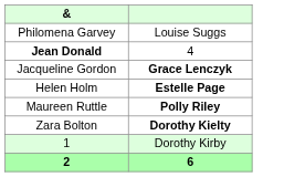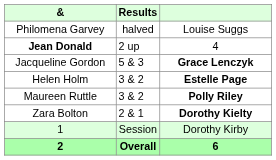 <table border="1" cellpadding="3" style="border-collapse: collapse; text-align:center;">
 <tr style="background:#ddffdd;">
 <th width=160> & </th>
+<th>Results</th>
 <th width=160></th>
 </tr>
 <tr>
 <td>Philomena Garvey</td>
+<td>halved</td>
 <td>Louise Suggs</td>
 </tr>
 <tr>
 <td><strong>Jean Donald</strong></td>
+<td align=left> 2 up</td>
 <td>4</td>
 </tr>
 <tr>
 <td>Jacqueline Gordon</td>
+<td align=left> 5 & 3</td>
 <td><strong>Grace Lenczyk</strong></td>
 </tr>
 <tr>
 <td>Helen Holm</td>
+<td align=left> 3 & 2</td>
 <td><strong>Estelle Page</strong></td>
 </tr>
 <tr>
 <td>Maureen Ruttle</td>
+<td align=left> 3 & 2</td>
 <td><strong>Polly Riley</strong></td>
 </tr>
 <tr>
 <td>Zara Bolton</td>
+<td align=left> 2 & 1</td>
 <td><strong>Dorothy Kielty</strong></td>
 </tr>
 <tr style="background:#ddffdd;">
 <td>1</td>
+<td>Session</td>
 <td>Dorothy Kirby</td>
 </tr>
 <tr style="background:#aaffaa;">
 <th>2</th>
+<th>Overall</th>
 <th>6</th>
 </tr>
 </table>
